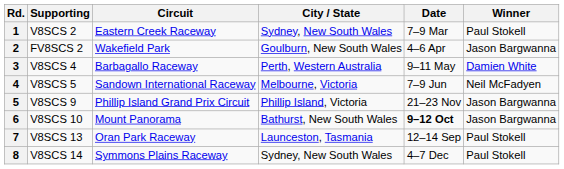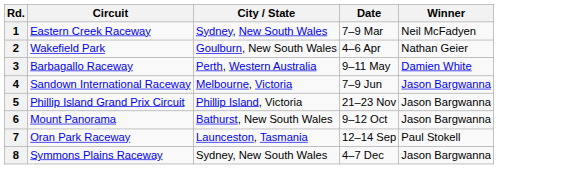 <table class="wikitable">
 <tr>
 <th>Rd.</th>
-<th>Supporting</th>
 <th>Circuit</th>
 <th>City / State</th>
 <th>Date</th>
 <th>Winner</th>
 </tr>
 <tr>
 <th>1</th>
-<td>V8SCS 2</td>
 <td><a href='#'>Eastern Creek Raceway</a></td>
 <td><a href='#'>Sydney</a>, <a href='#'>New South Wales</a></td>
 <td>7–9 Mar</td>
-<td>Paul Stokell</td>
+<td>Neil McFadyen</td>
 </tr>
 <tr>
 <th>2</th>
-<td>FV8SCS 2</td>
 <td><a href='#'>Wakefield Park</a></td>
 <td><a href='#'>Goulburn</a>, New South Wales</td>
 <td>4–6 Apr</td>
-<td>Jason Bargwanna</td>
+<td>Nathan Geier</td>
 </tr>
 <tr>
 <th>3</th>
-<td>V8SCS 4</td>
 <td><a href='#'>Barbagallo Raceway</a></td>
 <td><a href='#'>Perth</a>, <a href='#'>Western Australia</a></td>
 <td>9–11 May</td>
 <td><a href='#'>Damien White</a></td>
 </tr>
 <tr>
 <th>4</th>
-<td>V8SCS 5</td>
 <td><a href='#'>Sandown International Raceway</a></td>
 <td><a href='#'>Melbourne</a>, <a href='#'>Victoria</a></td>
 <td>7–9 Jun</td>
-<td>Neil McFadyen</td>
+<td><a href='#'>Jason Bargwanna</a></td>
 </tr>
 <tr>
 <th>5</th>
-<td>V8SCS 9</td>
 <td><a href='#'>Phillip Island Grand Prix Circuit</a></td>
 <td><a href='#'>Phillip Island</a>, Victoria</td>
 <td>21–23 Nov</td>
 <td>Jason Bargwanna</td>
 </tr>
 <tr>
 <th>6</th>
-<td>V8SCS 10</td>
 <td><a href='#'>Mount Panorama</a></td>
 <td><a href='#'>Bathurst</a>, New South Wales</td>
-<td><strong>9–12 Oct</strong></td>
+<td>9–12 Oct</td>
 <td>Jason Bargwanna</td>
 </tr>
 <tr>
 <th>7</th>
-<td>V8SCS 13</td>
 <td><a href='#'>Oran Park Raceway</a></td>
 <td><a href='#'>Launceston</a>, <a href='#'>Tasmania</a></td>
 <td>12–14 Sep</td>
 <td>Paul Stokell</td>
 </tr>
 <tr>
 <th>8</th>
-<td>V8SCS 14</td>
 <td><a href='#'>Symmons Plains Raceway</a></td>
 <td>Sydney, New South Wales</td>
 <td>4–7 Dec</td>
-<td>Paul Stokell</td>
+<td>Jason Bargwanna</td>
 </tr>
 </table>
